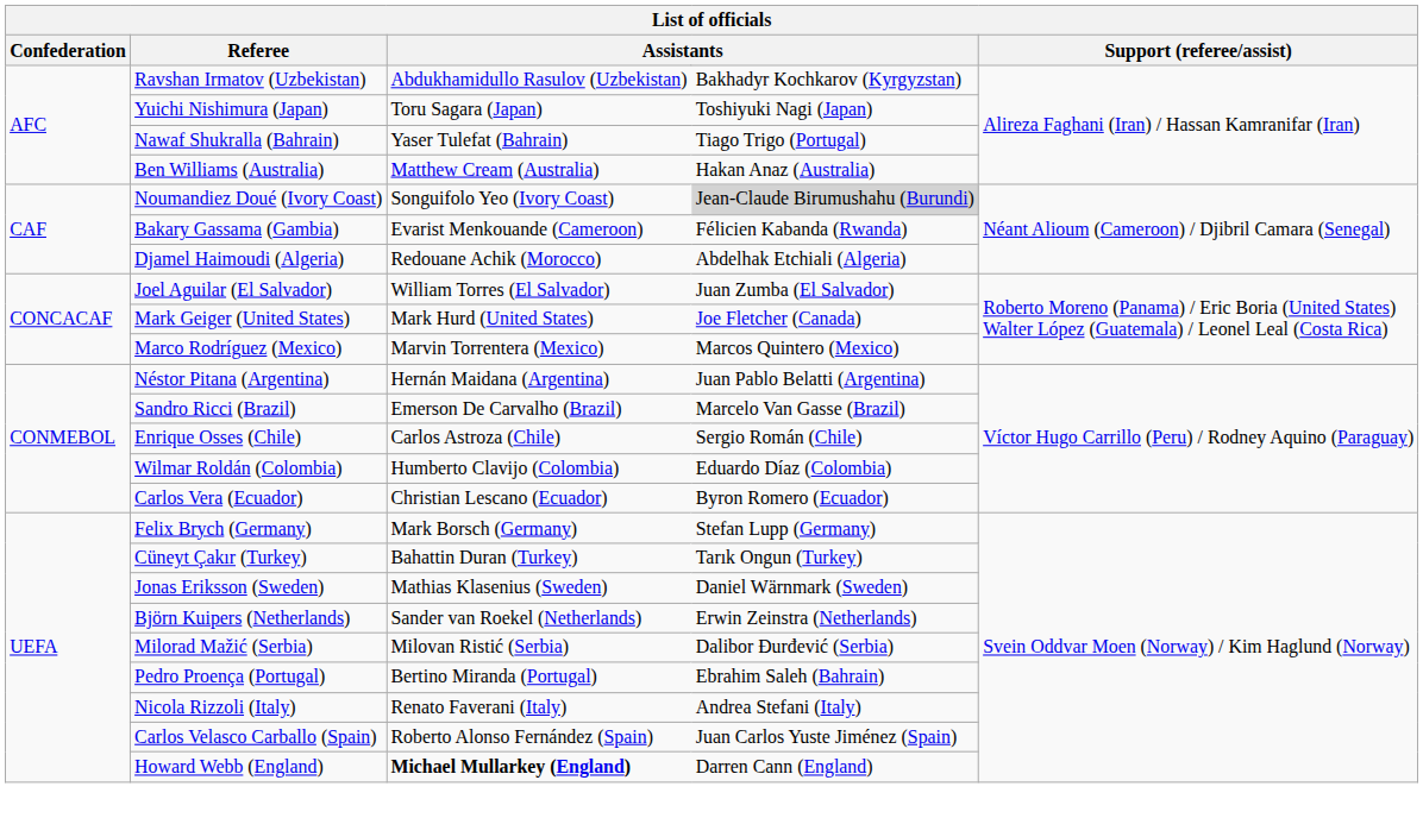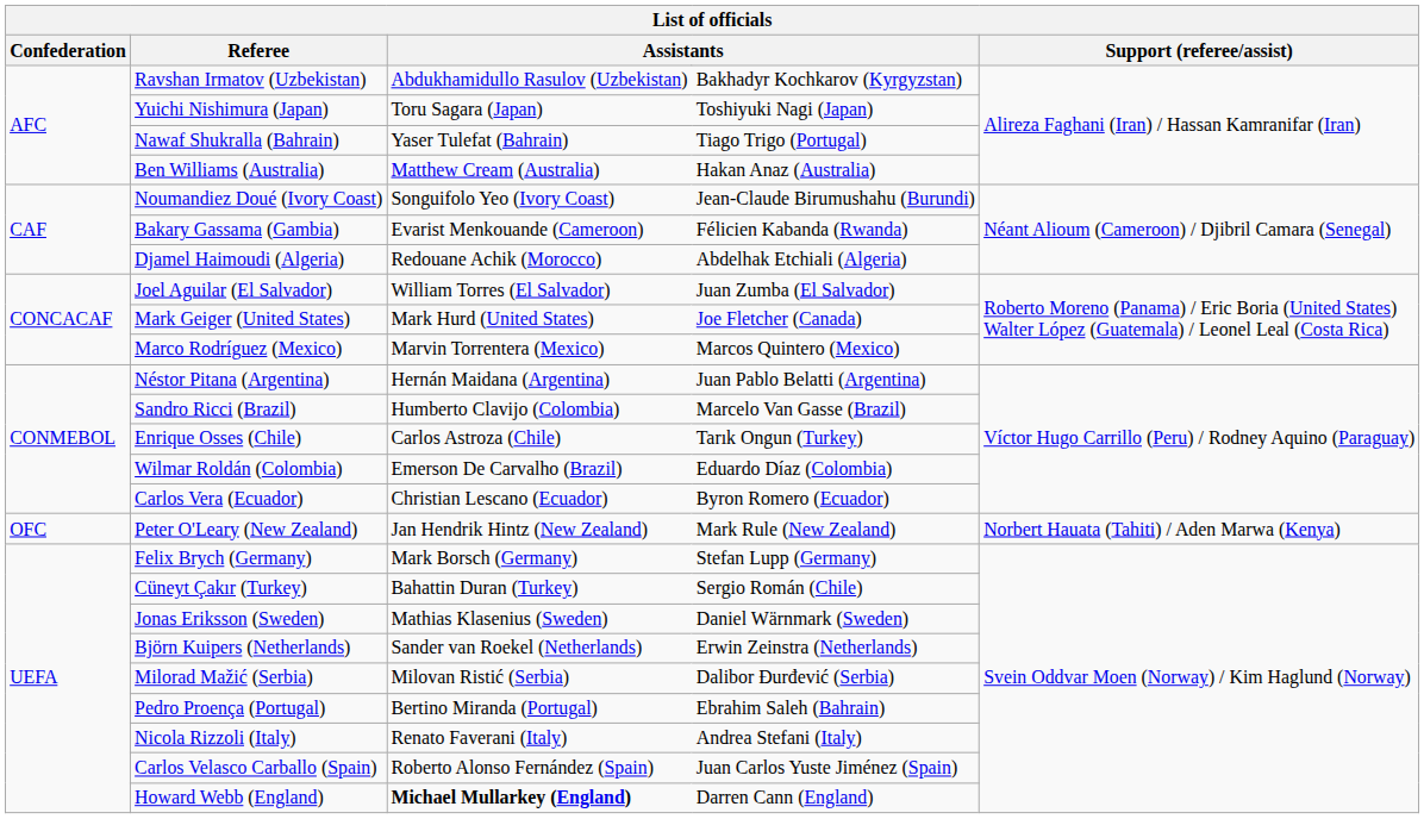 <table class="wikitable collapsible collapsed">
 <tr>
 <th colspan="5">List of officials</th>
 </tr>
 <tr>
 <th>Confederation</th>
 <th>Referee</th>
 <th colspan=2>Assistants</th>
 <th>Support (referee/assist)</th>
 </tr>
 <tr>
 <td rowspan="4"><a href='#'>AFC</a></td>
 <td><a href='#'>Ravshan Irmatov</a> (<a href='#'>Uzbekistan</a>)</td>
 <td style="border-right:1px solid #f9f9f9;"><a href='#'>Abdukhamidullo Rasulov</a> (<a href='#'>Uzbekistan</a>)</td>
 <td>Bakhadyr Kochkarov (<a href='#'>Kyrgyzstan</a>)</td>
 <td rowspan=4><a href='#'>Alireza Faghani</a> (<a href='#'>Iran</a>) / Hassan Kamranifar (<a href='#'>Iran</a>)</td>
 </tr>
 <tr>
 <td><a href='#'>Yuichi Nishimura</a> (<a href='#'>Japan</a>)</td>
 <td style="border-right:1px solid #f9f9f9;">Toru Sagara (<a href='#'>Japan</a>)</td>
 <td>Toshiyuki Nagi (<a href='#'>Japan</a>)</td>
 </tr>
 <tr>
 <td><a href='#'>Nawaf Shukralla</a> (<a href='#'>Bahrain</a>)</td>
 <td style="border-right:1px solid #f9f9f9;">Yaser Tulefat (<a href='#'>Bahrain</a>)</td>
 <td>Tiago Trigo (<a href='#'>Portugal</a>)</td>
 </tr>
 <tr>
 <td><a href='#'>Ben Williams</a> (<a href='#'>Australia</a>)</td>
 <td style="border-right:1px solid #f9f9f9;"><a href='#'>Matthew Cream</a> (<a href='#'>Australia</a>)</td>
 <td>Hakan Anaz (<a href='#'>Australia</a>)</td>
 </tr>
 <tr>
 <td rowspan="3"><a href='#'>CAF</a></td>
 <td><a href='#'>Noumandiez Doué</a> (<a href='#'>Ivory Coast</a>)</td>
 <td style="border-right:1px solid #f9f9f9;">Songuifolo Yeo (<a href='#'>Ivory Coast</a>)</td>
-<td style="background: lightgrey;">Jean-Claude Birumushahu (<a href='#'>Burundi</a>)</td>
+<td>Jean-Claude Birumushahu (<a href='#'>Burundi</a>)</td>
 <td rowspan=3><a href='#'>Néant Alioum</a> (<a href='#'>Cameroon</a>) / Djibril Camara (<a href='#'>Senegal</a>)<br></td>
 </tr>
 <tr>
 <td><a href='#'>Bakary Gassama</a> (<a href='#'>Gambia</a>)</td>
 <td style="border-right:1px solid #f9f9f9;">Evarist Menkouande (<a href='#'>Cameroon</a>)</td>
 <td>Félicien Kabanda (<a href='#'>Rwanda</a>)</td>
 </tr>
 <tr>
 <td><a href='#'>Djamel Haimoudi</a> (<a href='#'>Algeria</a>)</td>
 <td style="border-right:1px solid #f9f9f9;">Redouane Achik (<a href='#'>Morocco</a>)</td>
 <td>Abdelhak Etchiali (<a href='#'>Algeria</a>)</td>
 </tr>
 <tr>
 <td rowspan="3"><a href='#'>CONCACAF</a></td>
 <td><a href='#'>Joel Aguilar</a> (<a href='#'>El Salvador</a>)</td>
 <td style="border-right:1px solid #f9f9f9;">William Torres (<a href='#'>El Salvador</a>)</td>
 <td>Juan Zumba (<a href='#'>El Salvador</a>)</td>
 <td rowspan=3><a href='#'>Roberto Moreno</a> (<a href='#'>Panama</a>) / Eric Boria (<a href='#'>United States</a>)<br><a href='#'>Walter López</a> (<a href='#'>Guatemala</a>) / Leonel Leal (<a href='#'>Costa Rica</a>)</td>
 </tr>
 <tr>
 <td><a href='#'>Mark Geiger</a> (<a href='#'>United States</a>)</td>
 <td style="border-right:1px solid #f9f9f9;">Mark Hurd (<a href='#'>United States</a>)</td>
 <td><a href='#'>Joe Fletcher</a> (<a href='#'>Canada</a>)</td>
 </tr>
 <tr>
 <td><a href='#'>Marco Rodríguez</a> (<a href='#'>Mexico</a>)</td>
 <td style="border-right:1px solid #f9f9f9;">Marvin Torrentera (<a href='#'>Mexico</a>)</td>
 <td>Marcos Quintero (<a href='#'>Mexico</a>)</td>
 </tr>
 <tr>
 <td rowspan="5"><a href='#'>CONMEBOL</a></td>
 <td><a href='#'>Néstor Pitana</a> (<a href='#'>Argentina</a>)</td>
 <td style="border-right:1px solid #f9f9f9;">Hernán Maidana (<a href='#'>Argentina</a>)</td>
 <td>Juan Pablo Belatti (<a href='#'>Argentina</a>)</td>
 <td rowspan=5><a href='#'>Víctor Hugo Carrillo</a> (<a href='#'>Peru</a>) / Rodney Aquino (<a href='#'>Paraguay</a>)</td>
 </tr>
 <tr>
 <td><a href='#'>Sandro Ricci</a> (<a href='#'>Brazil</a>)</td>
-<td style="border-right:1px solid #f9f9f9;">Emerson De Carvalho (<a href='#'>Brazil</a>)</td>
+<td style="border-right:1px solid #f9f9f9;">Humberto Clavijo (<a href='#'>Colombia</a>)</td>
 <td>Marcelo Van Gasse (<a href='#'>Brazil</a>)</td>
 </tr>
 <tr>
 <td><a href='#'>Enrique Osses</a> (<a href='#'>Chile</a>)</td>
 <td style="border-right:1px solid #f9f9f9;">Carlos Astroza (<a href='#'>Chile</a>)</td>
-<td>Sergio Román (<a href='#'>Chile</a>)</td>
+<td>Tarık Ongun (<a href='#'>Turkey</a>)</td>
 </tr>
 <tr>
 <td><a href='#'>Wilmar Roldán</a> (<a href='#'>Colombia</a>)</td>
-<td style="border-right:1px solid #f9f9f9;">Humberto Clavijo (<a href='#'>Colombia</a>)</td>
+<td style="border-right:1px solid #f9f9f9;">Emerson De Carvalho (<a href='#'>Brazil</a>)</td>
 <td>Eduardo Díaz (<a href='#'>Colombia</a>)</td>
 </tr>
 <tr>
 <td><a href='#'>Carlos Vera</a> (<a href='#'>Ecuador</a>)</td>
 <td style="border-right:1px solid #f9f9f9;">Christian Lescano (<a href='#'>Ecuador</a>)</td>
 <td>Byron Romero (<a href='#'>Ecuador</a>)</td>
+</tr>
+<tr>
+<td><a href='#'>OFC</a></td>
+<td><a href='#'>Peter O'Leary</a> (<a href='#'>New Zealand</a>)</td>
+<td style="border-right:1px solid #f9f9f9;">Jan Hendrik Hintz (<a href='#'>New Zealand</a>)</td>
+<td>Mark Rule (<a href='#'>New Zealand</a>)</td>
+<td><a href='#'>Norbert Hauata</a> (<a href='#'>Tahiti</a>) / Aden Marwa (<a href='#'>Kenya</a>)</td>
 </tr>
 <tr>
 <td rowspan="9"><a href='#'>UEFA</a></td>
 <td><a href='#'>Felix Brych</a> (<a href='#'>Germany</a>)</td>
 <td style="border-right:1px solid #f9f9f9;">Mark Borsch (<a href='#'>Germany</a>)</td>
 <td>Stefan Lupp (<a href='#'>Germany</a>)</td>
 <td rowspan=9><a href='#'>Svein Oddvar Moen</a> (<a href='#'>Norway</a>) / Kim Haglund (<a href='#'>Norway</a>)</td>
 </tr>
 <tr>
 <td><a href='#'>Cüneyt Çakır</a> (<a href='#'>Turkey</a>)</td>
 <td style="border-right:1px solid #f9f9f9;">Bahattin Duran (<a href='#'>Turkey</a>)</td>
-<td>Tarık Ongun (<a href='#'>Turkey</a>)</td>
+<td>Sergio Román (<a href='#'>Chile</a>)</td>
 </tr>
 <tr>
 <td><a href='#'>Jonas Eriksson</a> (<a href='#'>Sweden</a>)</td>
 <td style="border-right:1px solid #f9f9f9;">Mathias Klasenius (<a href='#'>Sweden</a>)</td>
 <td>Daniel Wärnmark (<a href='#'>Sweden</a>)</td>
 </tr>
 <tr>
 <td><a href='#'>Björn Kuipers</a> (<a href='#'>Netherlands</a>)</td>
 <td style="border-right:1px solid #f9f9f9;">Sander van Roekel (<a href='#'>Netherlands</a>)</td>
 <td>Erwin Zeinstra (<a href='#'>Netherlands</a>)</td>
 </tr>
 <tr>
 <td><a href='#'>Milorad Mažić</a> (<a href='#'>Serbia</a>)</td>
 <td style="border-right:1px solid #f9f9f9;">Milovan Ristić (<a href='#'>Serbia</a>)</td>
 <td>Dalibor Đurđević (<a href='#'>Serbia</a>)</td>
 </tr>
 <tr>
 <td><a href='#'>Pedro Proença</a> (<a href='#'>Portugal</a>)</td>
 <td style="border-right:1px solid #f9f9f9;">Bertino Miranda (<a href='#'>Portugal</a>)</td>
 <td>Ebrahim Saleh (<a href='#'>Bahrain</a>)</td>
 </tr>
 <tr>
 <td><a href='#'>Nicola Rizzoli</a> (<a href='#'>Italy</a>)</td>
 <td style="border-right:1px solid #f9f9f9;">Renato Faverani (<a href='#'>Italy</a>)</td>
 <td>Andrea Stefani (<a href='#'>Italy</a>)</td>
 </tr>
 <tr>
 <td><a href='#'>Carlos Velasco Carballo</a> (<a href='#'>Spain</a>)</td>
 <td style="border-right:1px solid #f9f9f9;">Roberto Alonso Fernández (<a href='#'>Spain</a>)</td>
 <td>Juan Carlos Yuste Jiménez (<a href='#'>Spain</a>)</td>
 </tr>
 <tr>
 <td><a href='#'>Howard Webb</a> (<a href='#'>England</a>)</td>
 <td style="border-right:1px solid #f9f9f9;"><strong>Michael Mullarkey (<a href='#'>England</a>)</strong></td>
 <td>Darren Cann (<a href='#'>England</a>)</td>
 </tr>
 </table>
